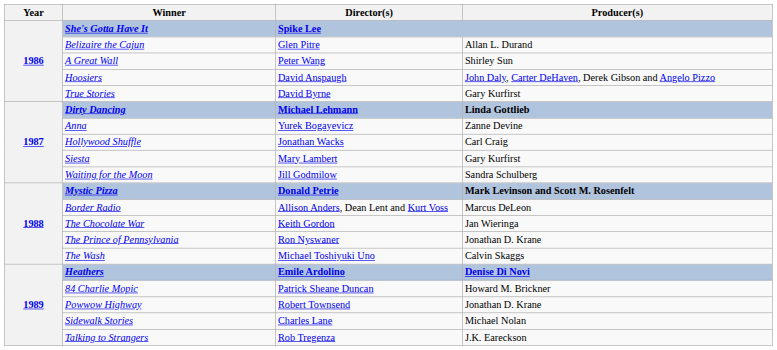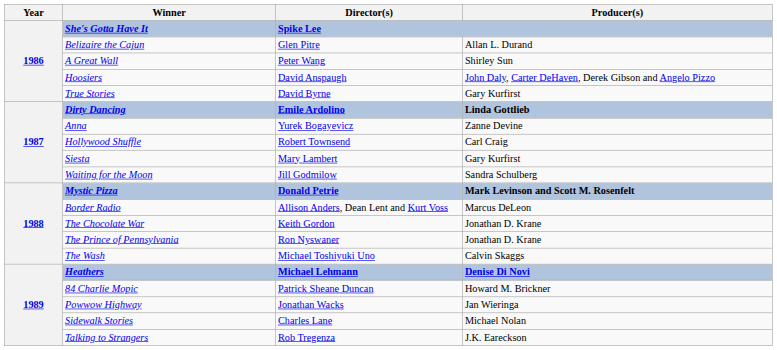 <table class="wikitable" width="95%" cellpadding="5">
 <tr>
 <th width="100">Year</th>
 <th width="400">Winner</th>
 <th width="350">Director(s)</th>
 <th width="600">Producer(s)</th>
 </tr>
 <tr>
 <th rowspan="5" style="text-align:center;"><a href='#'>1986</a><br></th>
 <td style="background:#B0C4DE"><strong><em><a href='#'>She's Gotta Have It</a></em></strong></td>
 <td colspan="2" style="background:#B0C4DE"><strong><a href='#'>Spike Lee</a></strong></td>
 </tr>
 <tr>
 <td><em><a href='#'>Belizaire the Cajun</a></em></td>
 <td><a href='#'>Glen Pitre</a></td>
 <td>Allan L. Durand</td>
 </tr>
 <tr>
 <td><em><a href='#'>A Great Wall</a></em></td>
 <td><a href='#'>Peter Wang</a></td>
 <td>Shirley Sun</td>
 </tr>
 <tr>
 <td><em><a href='#'>Hoosiers</a></em></td>
 <td><a href='#'>David Anspaugh</a></td>
 <td><a href='#'>John Daly</a>, <a href='#'>Carter DeHaven</a>, Derek Gibson and <a href='#'>Angelo Pizzo</a></td>
 </tr>
 <tr>
 <td><em><a href='#'>True Stories</a></em></td>
 <td><a href='#'>David Byrne</a></td>
 <td>Gary Kurfirst</td>
 </tr>
 <tr>
 <th rowspan="5" style="text-align:center;"><a href='#'>1987</a></th>
 <td style="background:#B0C4DE"><strong><em><a href='#'>Dirty Dancing</a></em></strong></td>
-<td style="background:#B0C4DE"><strong><a href='#'>Michael Lehmann</a></strong></td>
+<td style="background:#B0C4DE"><strong><a href='#'>Emile Ardolino</a></strong></td>
 <td style="background:#B0C4DE"><strong>Linda Gottlieb</strong></td>
 </tr>
 <tr>
 <td><em><a href='#'>Anna</a></em></td>
 <td><a href='#'>Yurek Bogayevicz</a></td>
 <td>Zanne Devine</td>
 </tr>
 <tr>
 <td><em><a href='#'>Hollywood Shuffle</a></em></td>
-<td><a href='#'>Jonathan Wacks</a></td>
+<td><a href='#'>Robert Townsend</a></td>
 <td>Carl Craig</td>
 </tr>
 <tr>
 <td><em><a href='#'>Siesta</a></em></td>
 <td><a href='#'>Mary Lambert</a></td>
 <td>Gary Kurfirst</td>
 </tr>
 <tr>
 <td><em><a href='#'>Waiting for the Moon</a></em></td>
 <td><a href='#'>Jill Godmilow</a></td>
 <td>Sandra Schulberg</td>
 </tr>
 <tr>
 <th rowspan="5" style="text-align:center;"><a href='#'>1988</a></th>
 <td style="background:#B0C4DE"><strong><em><a href='#'>Mystic Pizza</a></em></strong></td>
 <td style="background:#B0C4DE"><strong><a href='#'>Donald Petrie</a></strong></td>
 <td style="background:#B0C4DE"><strong>Mark Levinson and Scott M. Rosenfelt</strong></td>
 </tr>
 <tr>
 <td><em><a href='#'>Border Radio</a></em></td>
 <td><a href='#'>Allison Anders</a>, Dean Lent and <a href='#'>Kurt Voss</a></td>
 <td>Marcus DeLeon</td>
 </tr>
 <tr>
 <td><em><a href='#'>The Chocolate War</a></em></td>
 <td><a href='#'>Keith Gordon</a></td>
-<td>Jan Wieringa</td>
+<td>Jonathan D. Krane</td>
 </tr>
 <tr>
 <td><em><a href='#'>The Prince of Pennsylvania</a></em></td>
 <td><a href='#'>Ron Nyswaner</a></td>
 <td>Jonathan D. Krane</td>
 </tr>
 <tr>
 <td><em><a href='#'>The Wash</a></em></td>
 <td><a href='#'>Michael Toshiyuki Uno</a></td>
 <td>Calvin Skaggs</td>
 </tr>
 <tr>
 <th rowspan="5" style="text-align:center;"><a href='#'>1989</a></th>
 <td style="background:#B0C4DE"><strong><em><a href='#'>Heathers</a></em></strong></td>
-<td style="background:#B0C4DE"><strong><a href='#'>Emile Ardolino</a></strong></td>
+<td style="background:#B0C4DE"><strong><a href='#'>Michael Lehmann</a></strong></td>
 <td style="background:#B0C4DE"><strong><a href='#'>Denise Di Novi</a></strong></td>
 </tr>
 <tr>
 <td><em><a href='#'>84 Charlie Mopic</a></em></td>
 <td><a href='#'>Patrick Sheane Duncan</a></td>
 <td>Howard M. Brickner</td>
 </tr>
 <tr>
 <td><em><a href='#'>Powwow Highway</a></em></td>
-<td><a href='#'>Robert Townsend</a></td>
-<td>Jonathan D. Krane</td>
+<td><a href='#'>Jonathan Wacks</a></td>
+<td>Jan Wieringa</td>
 </tr>
 <tr>
 <td><em><a href='#'>Sidewalk Stories</a></em></td>
 <td><a href='#'>Charles Lane</a></td>
 <td>Michael Nolan</td>
 </tr>
 <tr>
 <td><em><a href='#'>Talking to Strangers</a></em></td>
 <td><a href='#'>Rob Tregenza</a></td>
 <td>J.K. Eareckson</td>
 </tr>
 </table>
